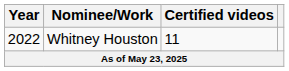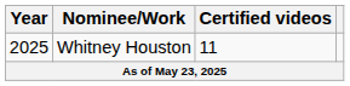 <table class="wikitable">
 <tr>
 <th>Year</th>
 <th>Nominee/Work</th>
 <th>Certified videos</th>
 <th></th>
 </tr>
 <tr>
-<td>2022</td>
+<td>2025</td>
 <td>Whitney Houston</td>
 <td>11</td>
 <td style="text-align:center;"></td>
 </tr>
 <tr>
 <th colspan="4" style="text-align:center; font-size:8pt;">As of May 23, 2025</th>
 </tr>
 </table>
